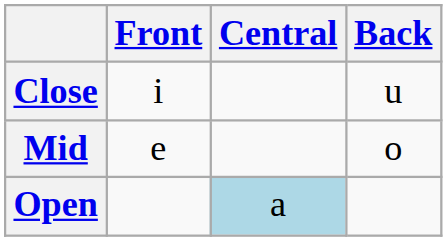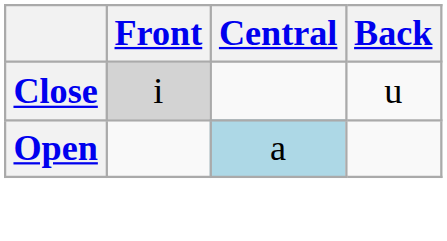 <table class="wikitable IPA" style="text-align: center;">
 <tr>
 <th></th>
 <th><a href='#'>Front</a></th>
 <th><a href='#'>Central</a></th>
 <th><a href='#'>Back</a></th>
 </tr>
 <tr>
 <th><a href='#'>Close</a></th>
-<td>i</td>
+<td style="background: lightgrey;">i</td>
 <td></td>
 <td>u</td>
-</tr>
-<tr>
-<th><a href='#'>Mid</a></th>
-<td>e</td>
-<td></td>
-<td>o</td>
 </tr>
 <tr>
 <th><a href='#'>Open</a></th>
 <td></td>
 <td style="background: lightblue;">a</td>
 <td></td>
 </tr>
 </table>
